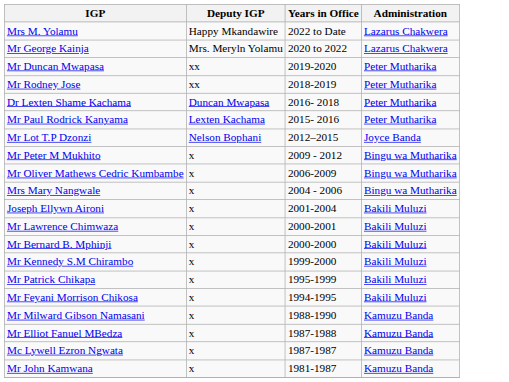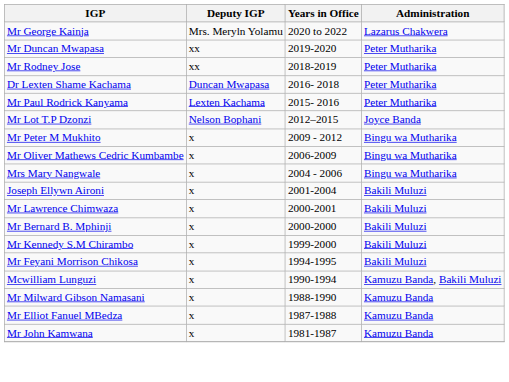 <table class="wikitable">
 <tr bgcolor=#cccccc>
 <th>IGP</th>
 <th>Deputy IGP</th>
 <th>Years in Office</th>
 <th>Administration</th>
-</tr>
-<tr>
-<td><a href='#'>Mrs M. Yolamu</a></td>
-<td>Happy Mkandawire</td>
-<td>2022 to Date</td>
-<td><a href='#'>Lazarus Chakwera</a></td>
 </tr>
 <tr>
 <td><a href='#'>Mr George Kainja</a></td>
 <td>Mrs. Meryln Yolamu</td>
 <td>2020 to 2022</td>
 <td><a href='#'>Lazarus Chakwera</a></td>
 </tr>
 <tr>
 <td><a href='#'>Mr Duncan Mwapasa</a></td>
 <td>xx</td>
 <td>2019-2020</td>
 <td><a href='#'>Peter Mutharika</a></td>
 </tr>
 <tr>
 <td><a href='#'>Mr Rodney Jose</a></td>
 <td>xx</td>
 <td>2018-2019</td>
 <td><a href='#'>Peter Mutharika</a></td>
 </tr>
 <tr>
 <td><a href='#'>Dr Lexten Shame Kachama</a></td>
 <td><a href='#'>Duncan Mwapasa</a></td>
 <td>2016- 2018</td>
 <td><a href='#'>Peter Mutharika</a></td>
 </tr>
 <tr>
 <td><a href='#'>Mr Paul Rodrick Kanyama</a></td>
 <td><a href='#'>Lexten Kachama</a></td>
 <td>2015- 2016</td>
 <td><a href='#'>Peter Mutharika</a></td>
 </tr>
 <tr>
 <td><a href='#'>Mr Lot T.P Dzonzi</a></td>
 <td><a href='#'>Nelson Bophani</a></td>
 <td>2012–2015</td>
 <td><a href='#'>Joyce Banda</a></td>
 </tr>
 <tr>
 <td><a href='#'>Mr Peter M Mukhito</a></td>
 <td>x</td>
 <td>2009 - 2012</td>
 <td><a href='#'>Bingu wa Mutharika</a></td>
 </tr>
 <tr>
 <td><a href='#'>Mr Oliver Mathews Cedric Kumbambe</a></td>
 <td>x</td>
 <td>2006-2009</td>
 <td><a href='#'>Bingu wa Mutharika</a></td>
 </tr>
 <tr>
 <td><a href='#'>Mrs Mary Nangwale</a></td>
 <td>x</td>
 <td>2004 - 2006</td>
 <td><a href='#'>Bingu wa Mutharika</a></td>
 </tr>
 <tr>
 <td><a href='#'>Joseph Ellywn Aironi</a></td>
 <td>x</td>
 <td>2001-2004</td>
 <td><a href='#'>Bakili Muluzi</a></td>
 </tr>
 <tr>
 <td><a href='#'>Mr Lawrence Chimwaza</a></td>
 <td>x</td>
 <td>2000-2001</td>
 <td><a href='#'>Bakili Muluzi</a></td>
 </tr>
 <tr>
 <td><a href='#'>Mr Bernard B. Mphinji</a></td>
 <td>x</td>
 <td>2000-2000</td>
 <td><a href='#'>Bakili Muluzi</a></td>
 </tr>
 <tr>
 <td><a href='#'>Mr Kennedy S.M Chirambo</a></td>
 <td>x</td>
 <td>1999-2000</td>
 <td><a href='#'>Bakili Muluzi</a></td>
 </tr>
 <tr>
-<td><a href='#'>Mr Patrick Chikapa</a></td>
-<td>x</td>
-<td>1995-1999</td>
-<td><a href='#'>Bakili Muluzi</a></td>
-</tr>
-<tr>
 <td><a href='#'>Mr Feyani Morrison Chikosa</a></td>
 <td>x</td>
 <td>1994-1995</td>
 <td><a href='#'>Bakili Muluzi</a></td>
+</tr>
+<tr>
+<td><a href='#'>Mcwilliam Lunguzi</a></td>
+<td>x</td>
+<td>1990-1994</td>
+<td><a href='#'>Kamuzu Banda</a>, <a href='#'>Bakili Muluzi</a></td>
 </tr>
 <tr>
 <td><a href='#'>Mr Milward Gibson Namasani</a></td>
 <td>x</td>
 <td>1988-1990</td>
 <td><a href='#'>Kamuzu Banda</a></td>
 </tr>
 <tr>
 <td><a href='#'>Mr Elliot Fanuel MBedza</a></td>
 <td>x</td>
 <td>1987-1988</td>
 <td><a href='#'>Kamuzu Banda</a></td>
 </tr>
 <tr>
-<td><a href='#'>Mc Lywell Ezron Ngwata</a></td>
-<td>x</td>
-<td>1987-1987</td>
-<td><a href='#'>Kamuzu Banda</a></td>
-</tr>
-<tr>
 <td><a href='#'>Mr John Kamwana</a></td>
 <td>x</td>
 <td>1981-1987</td>
 <td><a href='#'>Kamuzu Banda</a></td>
 </tr>
 <tr>
 </tr>
 </table>
